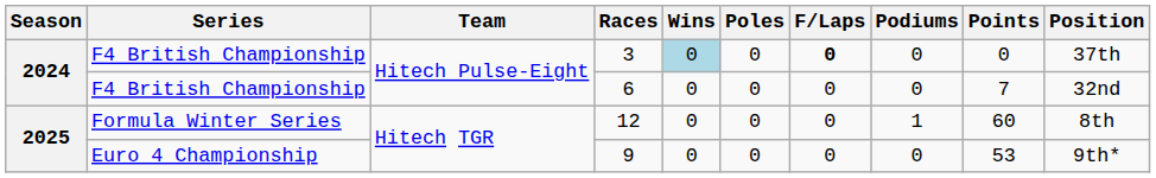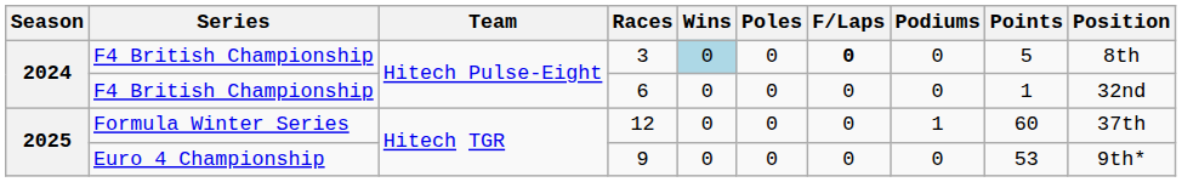 <table class="wikitable" style="font-size: 90%; text-align:center">
 <tr>
 <th>Season</th>
 <th>Series</th>
 <th>Team</th>
 <th>Races</th>
 <th>Wins</th>
 <th>Poles</th>
 <th>F/Laps</th>
 <th>Podiums</th>
 <th>Points</th>
 <th>Position</th>
 </tr>
 <tr>
 <th rowspan="2">2024</th>
 <td align=left><a href='#'>F4 British Championship</a></td>
 <td align=left rowspan=2 nowrap><a href='#'>Hitech Pulse-Eight</a></td>
 <td>3</td>
 <td style="background: lightblue;">0</td>
 <td>0</td>
 <td><strong>0</strong></td>
 <td>0</td>
-<td>0</td>
-<td>37th</td>
+<td>5</td>
+<td>8th</td>
 </tr>
 <tr>
 <td align=left><a href='#'>F4 British Championship</a></td>
 <td>6</td>
 <td>0</td>
 <td>0</td>
 <td>0</td>
 <td>0</td>
-<td>7</td>
+<td>1</td>
 <td>32nd</td>
 </tr>
 <tr>
 <th rowspan="2">2025</th>
 <td align=left><a href='#'>Formula Winter Series</a></td>
 <td align=left rowspan=2 nowrap><a href='#'>Hitech</a> <a href='#'>TGR</a></td>
 <td>12</td>
 <td>0</td>
 <td>0</td>
 <td>0</td>
 <td>1</td>
 <td>60</td>
-<td>8th</td>
+<td>37th</td>
 </tr>
 <tr>
 <td align=left><a href='#'>Euro 4 Championship</a></td>
 <td>9</td>
 <td>0</td>
 <td>0</td>
 <td>0</td>
 <td>0</td>
 <td>53</td>
 <td>9th*</td>
 </tr>
 </table>
